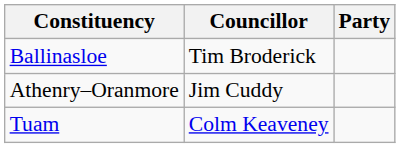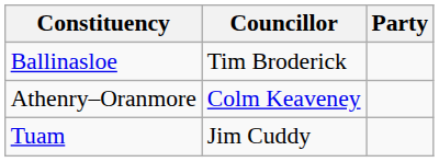 <table class="wikitable">
 <tr>
 <th>Constituency</th>
 <th>Councillor</th>
 <th colspan="2">Party</th>
 </tr>
 <tr>
 <td><a href='#'>Ballinasloe</a></td>
 <td>Tim Broderick</td>
 <td></td>
 </tr>
 <tr>
 <td>Athenry–Oranmore</td>
-<td>Jim Cuddy</td>
+<td><a href='#'>Colm Keaveney</a></td>
 <td></td>
 </tr>
 <tr>
 <td><a href='#'>Tuam</a></td>
-<td><a href='#'>Colm Keaveney</a></td>
+<td>Jim Cuddy</td>
 <td></td>
 </tr>
 </table>
